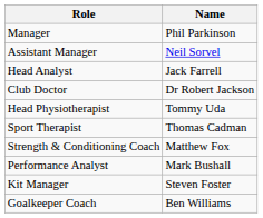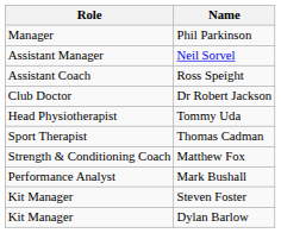 <table class=wikitable>
 <tr>
 <th>Role</th>
 <th>Name</th>
 </tr>
 <tr>
 <td>Manager</td>
 <td>Phil Parkinson</td>
 </tr>
 <tr>
 <td>Assistant Manager</td>
 <td><a href='#'>Neil Sorvel</a></td>
 </tr>
 <tr>
-<td>Head Analyst</td>
-<td>Jack Farrell</td>
+<td>Assistant Coach</td>
+<td>Ross Speight</td>
 </tr>
 <tr>
 <td>Club Doctor</td>
 <td>Dr Robert Jackson</td>
 </tr>
 <tr>
 <td>Head Physiotherapist</td>
 <td>Tommy Uda</td>
 </tr>
 <tr>
 <td>Sport Therapist</td>
 <td>Thomas Cadman</td>
 </tr>
 <tr>
 <td>Strength & Conditioning Coach</td>
 <td>Matthew Fox</td>
 </tr>
 <tr>
 <td>Performance Analyst</td>
 <td>Mark Bushall</td>
 </tr>
 <tr>
 <td>Kit Manager</td>
 <td>Steven Foster</td>
 </tr>
 <tr>
-<td>Goalkeeper Coach</td>
-<td>Ben Williams</td>
+<td>Kit Manager</td>
+<td>Dylan Barlow</td>
 </tr>
 </table>
